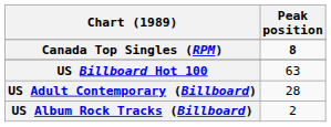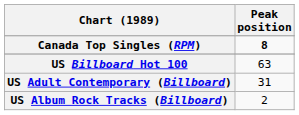 <table class="wikitable sortable plainrowheaders" style="text-align:center">
 <tr>
 <th scope="col">Chart (1989)</th>
 <th scope="col">Peak<br>position</th>
 </tr>
 <tr>
 </tr>
 <tr>
 </tr>
 <tr>
 <th scope="row">Canada Top Singles (<em><a href='#'>RPM</a></em>)</th>
 <td><strong>8</strong></td>
 </tr>
 <tr>
 </tr>
 <tr>
 </tr>
 <tr>
 </tr>
 <tr>
 </tr>
 <tr>
 <th scope="row">US <a href='#'><em>Billboard</em> Hot 100</a></th>
 <td>63</td>
 </tr>
 <tr>
 <th scope="row">US <a href='#'>Adult Contemporary</a> (<em><a href='#'>Billboard</a></em>)</th>
-<td>28</td>
+<td>31</td>
 </tr>
 <tr>
 <th scope="row">US <a href='#'>Album Rock Tracks</a> (<em><a href='#'>Billboard</a></em>)</th>
 <td>2</td>
 </tr>
 </table>
